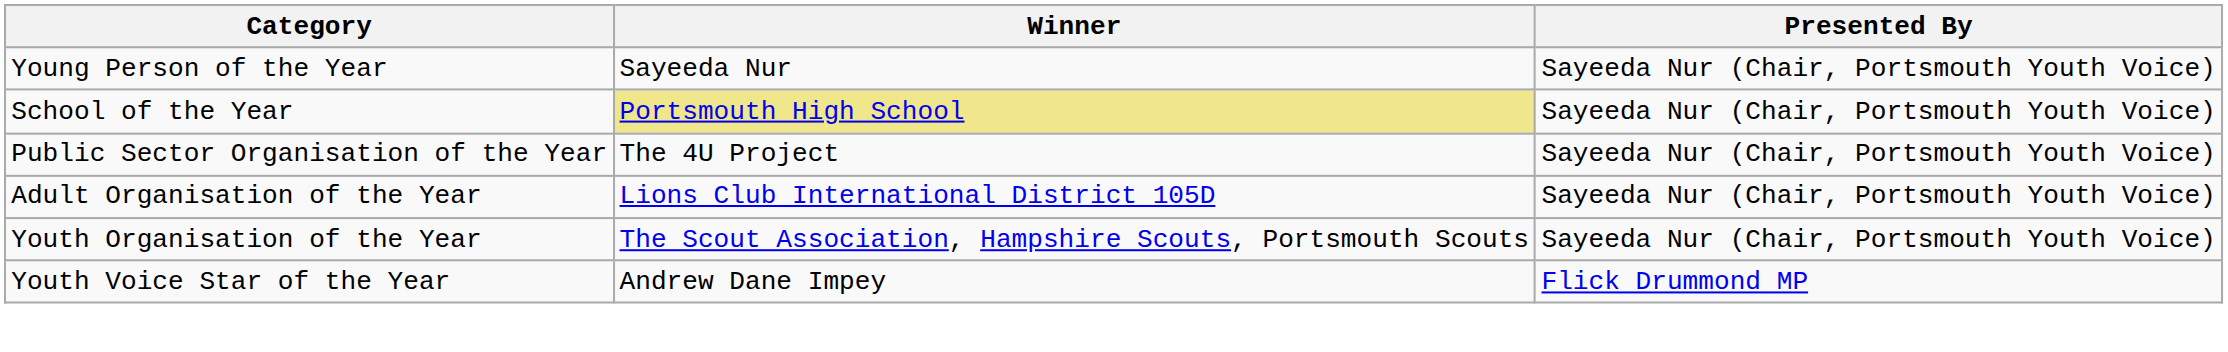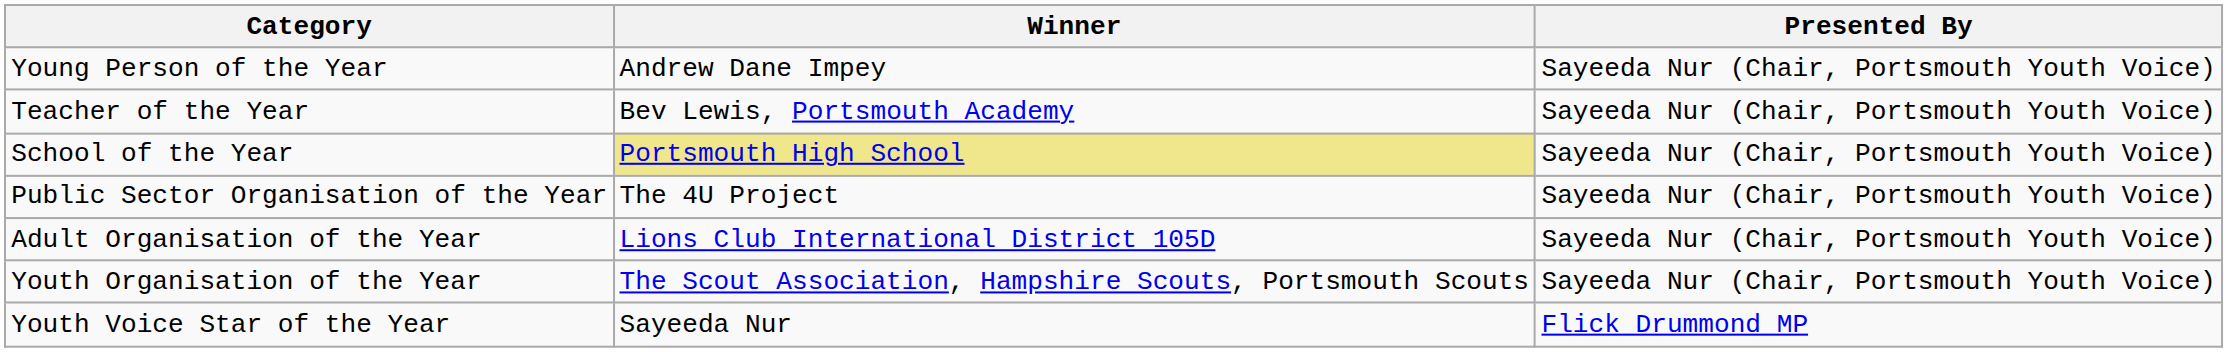 <table class="wikitable">
 <tr>
 <th>Category</th>
 <th>Winner</th>
 <th>Presented By</th>
 </tr>
 <tr>
 <td>Young Person of the Year</td>
-<td>Sayeeda Nur</td>
+<td>Andrew Dane Impey</td>
+<td>Sayeeda Nur (Chair, Portsmouth Youth Voice)</td>
+</tr>
+<tr>
+<td>Teacher of the Year</td>
+<td>Bev Lewis, <a href='#'>Portsmouth Academy</a></td>
 <td>Sayeeda Nur (Chair, Portsmouth Youth Voice)</td>
 </tr>
 <tr>
 <td>School of the Year</td>
 <td style="background: khaki;"><a href='#'>Portsmouth High School</a></td>
 <td>Sayeeda Nur (Chair, Portsmouth Youth Voice)</td>
 </tr>
 <tr>
 <td>Public Sector Organisation of the Year</td>
 <td>The 4U Project</td>
 <td>Sayeeda Nur (Chair, Portsmouth Youth Voice)</td>
 </tr>
 <tr>
 <td>Adult Organisation of the Year</td>
 <td><a href='#'>Lions Club International District 105D</a></td>
 <td>Sayeeda Nur (Chair, Portsmouth Youth Voice)</td>
 </tr>
 <tr>
 <td>Youth Organisation of the Year</td>
 <td><a href='#'>The Scout Association</a>, <a href='#'>Hampshire Scouts</a>, Portsmouth Scouts</td>
 <td>Sayeeda Nur (Chair, Portsmouth Youth Voice)</td>
 </tr>
 <tr>
 <td>Youth Voice Star of the Year</td>
-<td>Andrew Dane Impey</td>
+<td>Sayeeda Nur</td>
 <td><a href='#'>Flick Drummond MP</a></td>
 </tr>
 </table>
